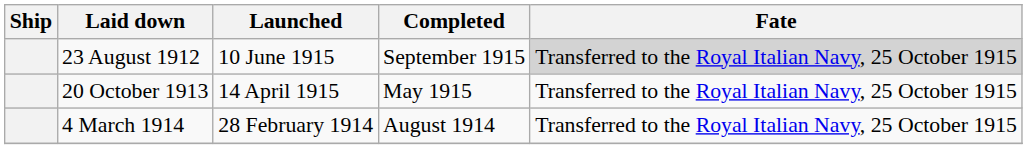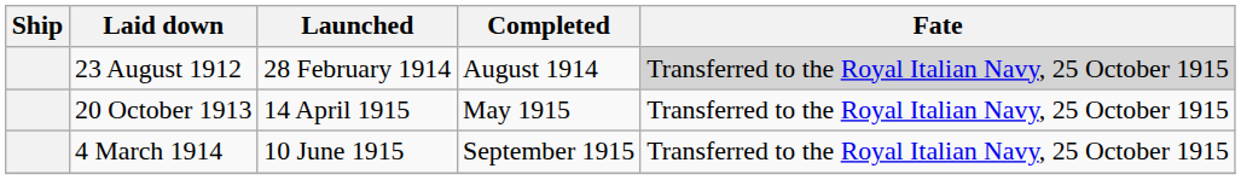 <table class="wikitable plainrowheaders">
 <tr valign="top"|- valign="top">
 <th scope="col">Ship</th>
 <th scope="col">Laid down</th>
 <th scope="col">Launched</th>
 <th scope="col">Completed</th>
 <th scope="col">Fate</th>
 </tr>
 <tr valign="top">
 <th scope="row"></th>
 <td>23 August 1912</td>
-<td>10 June 1915</td>
-<td>September 1915</td>
+<td>28 February 1914</td>
+<td>August 1914</td>
 <td style="background: lightgrey;">Transferred to the <a href='#'>Royal Italian Navy</a>, 25 October 1915</td>
 </tr>
 <tr valign="top">
 <th scope="row"></th>
 <td>20 October 1913</td>
 <td>14 April 1915</td>
 <td>May 1915</td>
 <td>Transferred to the <a href='#'>Royal Italian Navy</a>, 25 October 1915</td>
 </tr>
 <tr valign="top">
 <th scope="row"></th>
 <td>4 March 1914</td>
-<td>28 February 1914</td>
-<td>August 1914</td>
+<td>10 June 1915</td>
+<td>September 1915</td>
 <td>Transferred to the <a href='#'>Royal Italian Navy</a>, 25 October 1915</td>
 </tr>
 <tr>
 </tr>
 </table>
